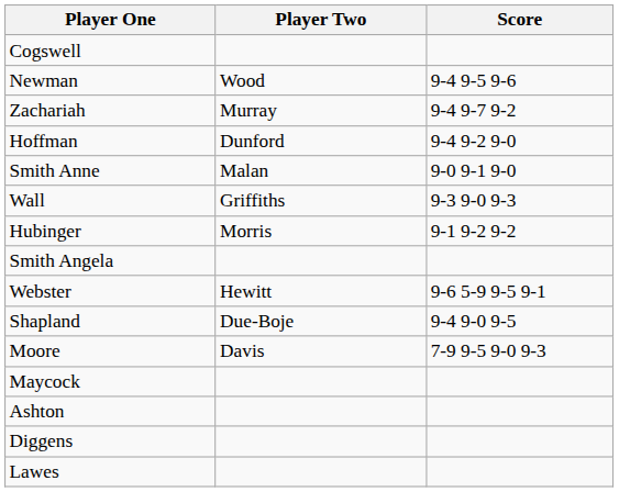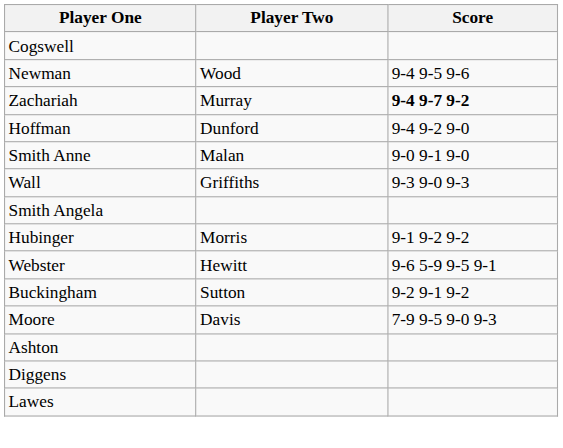 <table class="wikitable">
 <tr>
 <th width=170>Player One</th>
 <th width=170>Player Two</th>
 <th width=150>Score</th>
 </tr>
 <tr>
 <td> Cogswell</td>
 <td></td>
 <td></td>
 </tr>
 <tr>
 <td> Newman</td>
 <td> Wood</td>
 <td>9-4 9-5 9-6</td>
 </tr>
 <tr>
 <td> Zachariah</td>
 <td> Murray</td>
-<td>9-4 9-7 9-2</td>
+<td><strong>9-4 9-7 9-2</strong></td>
 </tr>
 <tr>
 <td> Hoffman</td>
 <td> Dunford</td>
 <td>9-4 9-2 9-0</td>
 </tr>
 <tr>
 <td> Smith Anne</td>
 <td> Malan</td>
 <td>9-0 9-1 9-0</td>
 </tr>
 <tr>
 <td> Wall</td>
 <td> Griffiths</td>
 <td>9-3 9-0 9-3</td>
 </tr>
 <tr>
+<td> Smith Angela</td>
+<td></td>
+<td></td>
+</tr>
+<tr>
 <td> Hubinger</td>
 <td> Morris</td>
 <td>9-1 9-2 9-2</td>
-</tr>
-<tr>
-<td> Smith Angela</td>
-<td></td>
-<td></td>
 </tr>
 <tr>
 <td> Webster</td>
 <td> Hewitt</td>
 <td>9-6 5-9 9-5 9-1</td>
 </tr>
 <tr>
-<td> Shapland</td>
-<td> Due-Boje</td>
-<td>9-4 9-0 9-5</td>
+<td> Buckingham</td>
+<td> Sutton</td>
+<td>9-2 9-1 9-2</td>
 </tr>
 <tr>
 <td> Moore</td>
 <td> Davis</td>
 <td>7-9 9-5 9-0 9-3</td>
-</tr>
-<tr>
-<td> Maycock</td>
-<td></td>
-<td></td>
 </tr>
 <tr>
 <td> Ashton</td>
 <td></td>
 <td></td>
 </tr>
 <tr>
 <td> Diggens</td>
 <td></td>
 <td></td>
 </tr>
 <tr>
 <td> Lawes</td>
 <td></td>
 <td></td>
 </tr>
 </table>
